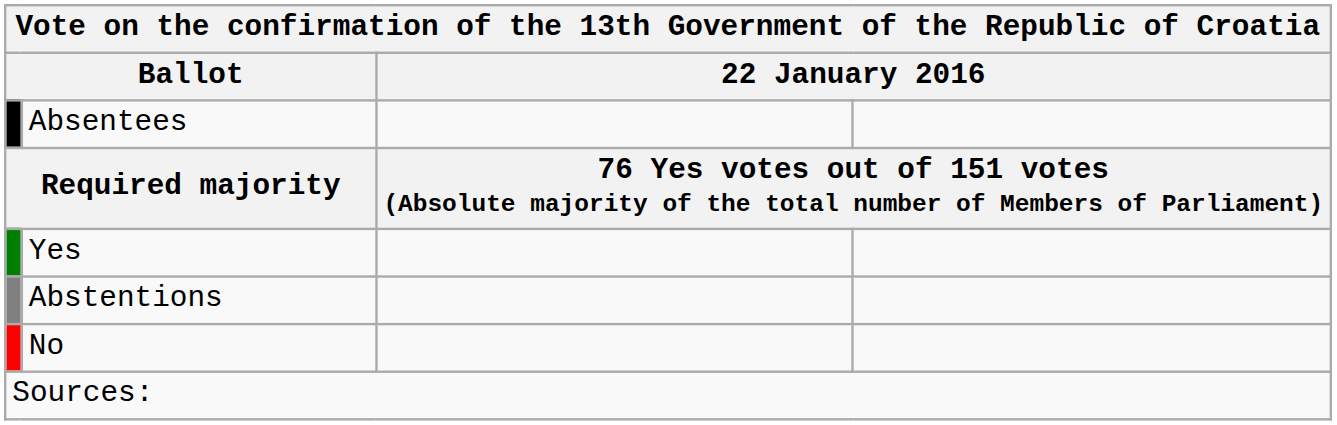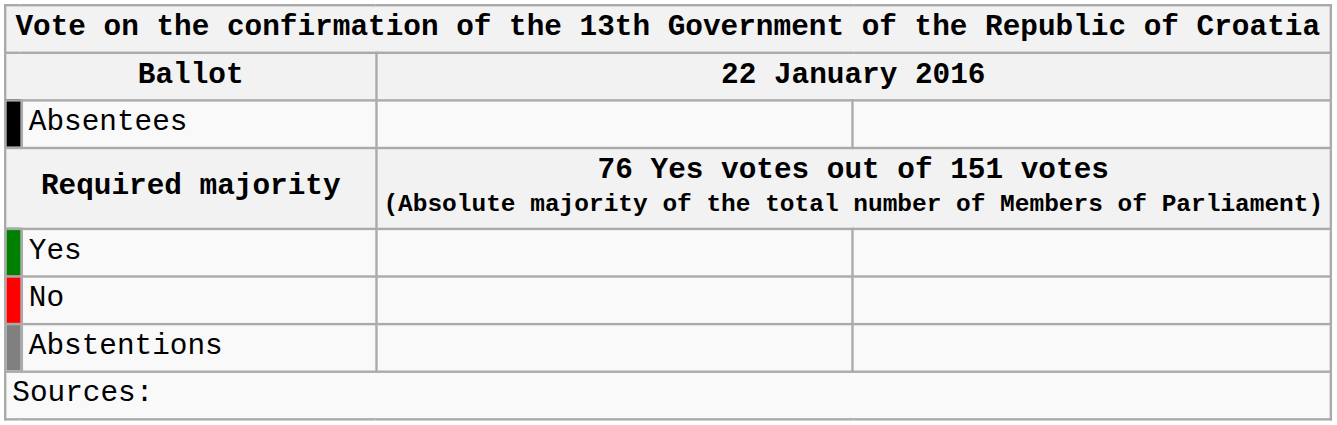 <table class="wikitable" style="text-align:center; font-size:95%;">
 <tr style="background:#e9e9e9;">
 <th colspan="4">Vote on the confirmation of the 13th Government of the Republic of Croatia</th>
 </tr>
 <tr>
 <th colspan="2" style="width:150px;">Ballot</th>
 <th colspan="2" style="width:150px;">22 January 2016</th>
 </tr>
 <tr>
 <th style="background:black;"></th>
 <td style="text-align:left;">Absentees</td>
 <td></td>
 <td></td>
 </tr>
 <tr>
 <th colspan="2">Required majority</th>
 <th colspan="2"><strong>76 Yes votes out of 151 votes<br><small>(Absolute majority of the total number of Members of Parliament)</small></strong></th>
 </tr>
 <tr>
 <th style="width:1px; background:green;"></th>
 <td style="text-align:left;">Yes</td>
 <td></td>
 <td></td>
 </tr>
 <tr>
-<th style="background:gray;"></th>
-<td style="text-align:left;">Abstentions</td>
+<th style="background:red;"></th>
+<td style="text-align:left;">No</td>
 <td></td>
 <td></td>
 </tr>
 <tr>
-<th style="background:red;"></th>
-<td style="text-align:left;">No</td>
+<th style="background:gray;"></th>
+<td style="text-align:left;">Abstentions</td>
 <td></td>
 <td></td>
 </tr>
 <tr>
 <td style="text-align:left;" colspan="4">Sources:</td>
 </tr>
 </table>
